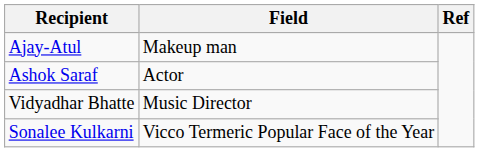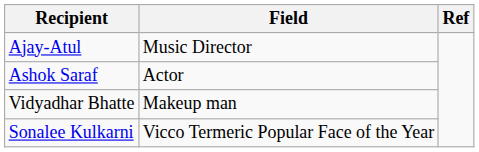 <table class="wikitable">
 <tr>
 <th>Recipient</th>
 <th>Field</th>
 <th>Ref</th>
 </tr>
 <tr>
 <td><a href='#'>Ajay-Atul</a></td>
-<td>Makeup man</td>
+<td>Music Director</td>
 <td rowspan="4"></td>
 </tr>
 <tr>
 <td><a href='#'>Ashok Saraf</a></td>
 <td>Actor</td>
 </tr>
 <tr>
 <td>Vidyadhar Bhatte</td>
-<td>Music Director</td>
+<td>Makeup man</td>
 </tr>
 <tr>
 <td><a href='#'>Sonalee Kulkarni</a></td>
 <td>Vicco Termeric Popular Face of the Year</td>
 </tr>
 </table>
